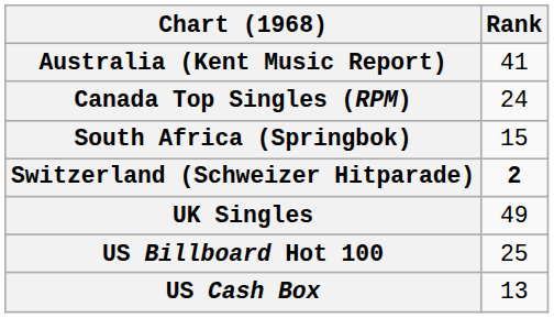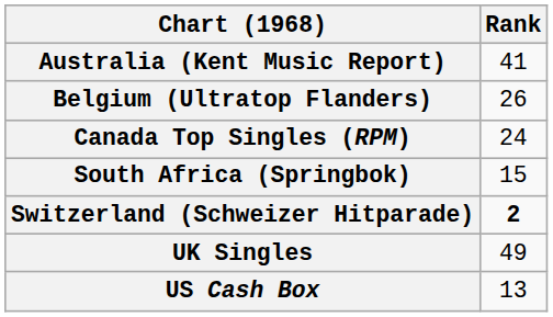 <table class="wikitable sortable plainrowheaders" style="text-align:center">
 <tr>
 <th scope="col">Chart (1968)</th>
 <th scope="col">Rank</th>
 </tr>
 <tr>
 <th scope="row">Australia (Kent Music Report)</th>
 <td>41</td>
+</tr>
+<tr>
+<th scope="row">Belgium (Ultratop Flanders)</th>
+<td>26</td>
 </tr>
 <tr>
 <th scope="row">Canada Top Singles (<em>RPM</em>)</th>
 <td>24</td>
 </tr>
 <tr>
 <th scope="row">South Africa (Springbok)</th>
 <td>15</td>
 </tr>
 <tr>
 <th scope="row">Switzerland (Schweizer Hitparade)</th>
 <td><strong>2</strong></td>
 </tr>
 <tr>
 <th scope="row">UK Singles</th>
 <td>49</td>
 </tr>
 <tr>
-<th scope="row">US <em>Billboard</em> Hot 100</th>
-<td>25</td>
-</tr>
-<tr>
 <th scope="row">US <em>Cash Box</em></th>
 <td style="text-align:center;">13</td>
 </tr>
 </table>
